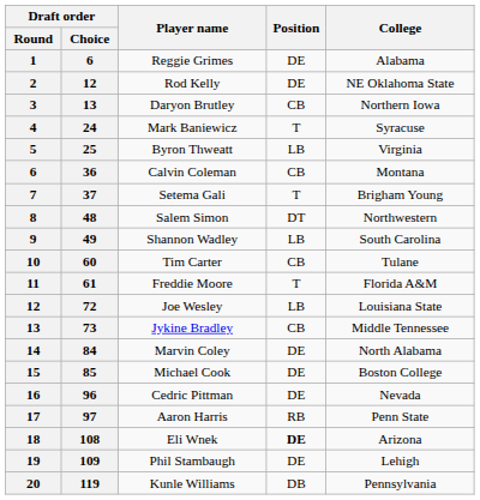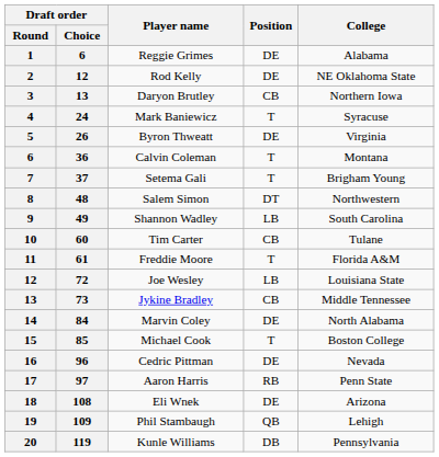 <table class="wikitable" style="font-size:95%; text-align:center">
 <tr>
 <th width="120" colspan="2">Draft order</th>
 <th width="160" rowspan="2">Player name</th>
 <th width="60"  rowspan="2">Position</th>
 <th width="160" rowspan="2">College</th>
 </tr>
 <tr>
 <th>Round</th>
 <th>Choice</th>
 </tr>
 <tr>
 <th>1</th>
 <th>6</th>
 <td>Reggie Grimes</td>
 <td>DE</td>
 <td>Alabama</td>
 </tr>
 <tr>
 <th>2</th>
 <th>12</th>
 <td>Rod Kelly</td>
 <td>DE</td>
 <td>NE Oklahoma State</td>
 </tr>
 <tr>
 <th>3</th>
 <th>13</th>
 <td>Daryon Brutley</td>
 <td>CB</td>
 <td>Northern Iowa</td>
 </tr>
 <tr>
 <th>4</th>
 <th>24</th>
 <td>Mark Baniewicz</td>
 <td>T</td>
 <td>Syracuse</td>
 </tr>
 <tr>
 <th>5</th>
-<th>25</th>
+<th>26</th>
 <td>Byron Thweatt</td>
-<td>LB</td>
+<td>DE</td>
 <td>Virginia</td>
 </tr>
 <tr>
 <th>6</th>
 <th>36</th>
 <td>Calvin Coleman</td>
-<td>CB</td>
+<td>T</td>
 <td>Montana</td>
 </tr>
 <tr>
 <th>7</th>
 <th>37</th>
 <td>Setema Gali</td>
 <td>T</td>
 <td>Brigham Young</td>
 </tr>
 <tr>
 <th>8</th>
 <th>48</th>
 <td>Salem Simon</td>
 <td>DT</td>
 <td>Northwestern</td>
 </tr>
 <tr>
 <th>9</th>
 <th>49</th>
 <td>Shannon Wadley</td>
 <td>LB</td>
 <td>South Carolina</td>
 </tr>
 <tr>
 <th>10</th>
 <th>60</th>
 <td>Tim Carter</td>
 <td>CB</td>
 <td>Tulane</td>
 </tr>
 <tr>
 <th>11</th>
 <th>61</th>
 <td>Freddie Moore</td>
 <td>T</td>
 <td>Florida A&M</td>
 </tr>
 <tr>
 <th>12</th>
 <th>72</th>
 <td>Joe Wesley</td>
 <td>LB</td>
 <td>Louisiana State</td>
 </tr>
 <tr>
 <th>13</th>
 <th>73</th>
 <td><a href='#'>Jykine Bradley</a></td>
 <td>CB</td>
 <td>Middle Tennessee</td>
 </tr>
 <tr>
 <th>14</th>
 <th>84</th>
 <td>Marvin Coley</td>
 <td>DE</td>
 <td>North Alabama</td>
 </tr>
 <tr>
 <th>15</th>
 <th>85</th>
 <td>Michael Cook</td>
-<td>DE</td>
+<td>T</td>
 <td>Boston College</td>
 </tr>
 <tr>
 <th>16</th>
 <th>96</th>
 <td>Cedric Pittman</td>
 <td>DE</td>
 <td>Nevada</td>
 </tr>
 <tr>
 <th>17</th>
 <th>97</th>
 <td>Aaron Harris</td>
 <td>RB</td>
 <td>Penn State</td>
 </tr>
 <tr>
 <th>18</th>
 <th>108</th>
 <td>Eli Wnek</td>
-<td><strong>DE</strong></td>
+<td>DE</td>
 <td>Arizona</td>
 </tr>
 <tr>
 <th>19</th>
 <th>109</th>
 <td>Phil Stambaugh</td>
-<td>DE</td>
+<td>QB</td>
 <td>Lehigh</td>
 </tr>
 <tr>
 <th>20</th>
 <th>119</th>
 <td>Kunle Williams</td>
 <td>DB</td>
 <td>Pennsylvania</td>
 </tr>
 </table>
